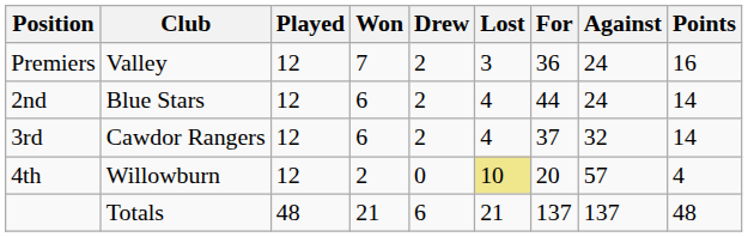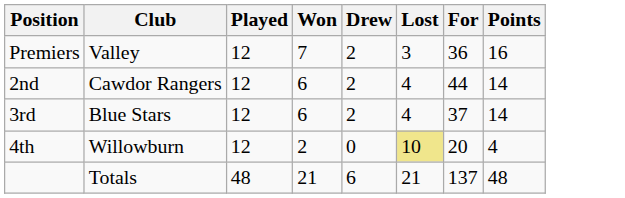 <table class="wikitable">
 <tr>
 <th>Position</th>
 <th>Club</th>
 <th>Played</th>
 <th>Won</th>
 <th>Drew</th>
 <th>Lost</th>
 <th>For</th>
-<th>Against</th>
 <th>Points</th>
 </tr>
 <tr>
 <td>Premiers</td>
 <td>Valley</td>
 <td>12</td>
 <td>7</td>
 <td>2</td>
 <td>3</td>
 <td>36</td>
-<td>24</td>
 <td>16</td>
 </tr>
 <tr>
 <td>2nd</td>
+<td>Cawdor Rangers</td>
+<td>12</td>
+<td>6</td>
+<td>2</td>
+<td>4</td>
+<td>44</td>
+<td>14</td>
+</tr>
+<tr>
+<td>3rd</td>
 <td>Blue Stars</td>
 <td>12</td>
 <td>6</td>
 <td>2</td>
 <td>4</td>
-<td>44</td>
-<td>24</td>
-<td>14</td>
-</tr>
-<tr>
-<td>3rd</td>
-<td>Cawdor Rangers</td>
-<td>12</td>
-<td>6</td>
-<td>2</td>
-<td>4</td>
 <td>37</td>
-<td>32</td>
 <td>14</td>
 </tr>
 <tr>
 <td>4th</td>
 <td>Willowburn</td>
 <td>12</td>
 <td>2</td>
 <td>0</td>
 <td style="background: khaki;">10</td>
 <td>20</td>
-<td>57</td>
 <td>4</td>
 </tr>
 <tr>
 <td></td>
 <td>Totals</td>
 <td>48</td>
 <td>21</td>
 <td>6</td>
 <td>21</td>
 <td>137</td>
-<td>137</td>
 <td>48</td>
 </tr>
 </table>
